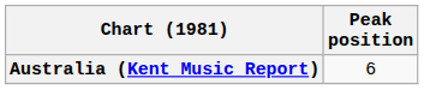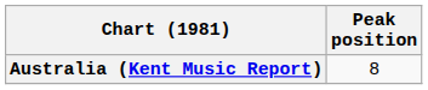 <table class="wikitable sortable plainrowheaders">
 <tr>
 <th scope="col">Chart (1981)</th>
 <th scope="col">Peak<br>position</th>
 </tr>
 <tr>
 <th scope="row">Australia (<a href='#'>Kent Music Report</a>)</th>
-<td style="text-align:center;">6</td>
+<td style="text-align:center;">8</td>
 </tr>
 <tr>
 </tr>
 </table>
